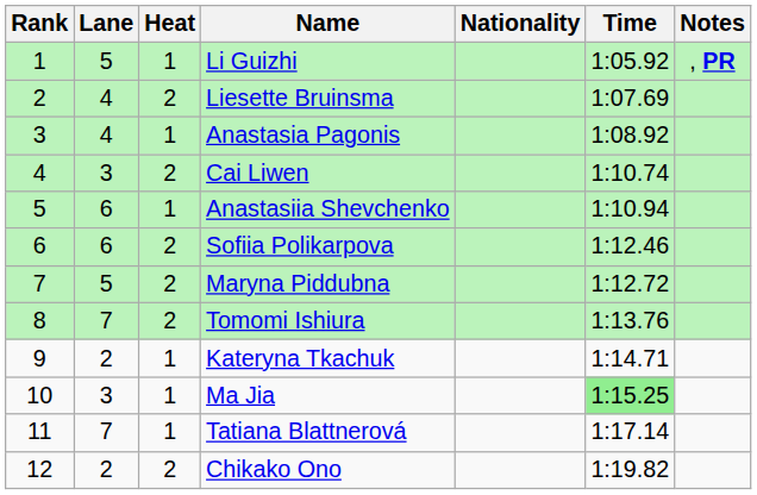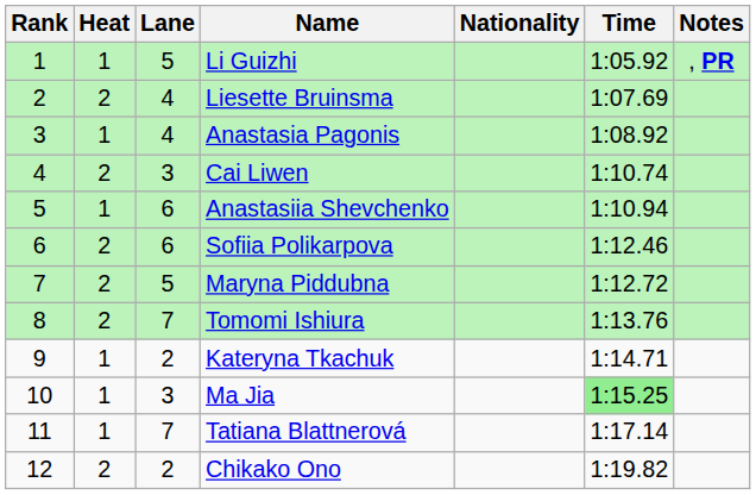 <table class="wikitable sortable" style="text-align:center">
 <tr>
 <th>Rank</th>
+<th>Heat</th>
 <th>Lane</th>
-<th>Heat</th>
 <th>Name</th>
 <th>Nationality</th>
 <th>Time</th>
 <th>Notes</th>
 </tr>
 <tr bgcolor=bbf3bb>
 <td>1</td>
+<td>1</td>
 <td>5</td>
-<td>1</td>
 <td align=left><a href='#'>Li Guizhi</a></td>
 <td align=left></td>
 <td>1:05.92</td>
 <td>, <strong><a href='#'>PR</a></strong></td>
 </tr>
 <tr bgcolor=bbf3bb>
 <td>2</td>
+<td>2</td>
 <td>4</td>
-<td>2</td>
 <td align=left><a href='#'>Liesette Bruinsma</a></td>
 <td align=left></td>
 <td>1:07.69</td>
 <td></td>
 </tr>
 <tr bgcolor=bbf3bb>
 <td>3</td>
+<td>1</td>
 <td>4</td>
-<td>1</td>
 <td align=left><a href='#'>Anastasia Pagonis</a></td>
 <td align=left></td>
 <td>1:08.92</td>
 <td></td>
 </tr>
 <tr bgcolor=bbf3bb>
 <td>4</td>
+<td>2</td>
 <td>3</td>
-<td>2</td>
 <td align=left><a href='#'>Cai Liwen</a></td>
 <td align=left></td>
 <td>1:10.74</td>
 <td></td>
 </tr>
 <tr bgcolor=bbf3bb>
 <td>5</td>
+<td>1</td>
 <td>6</td>
-<td>1</td>
 <td align=left><a href='#'>Anastasiia Shevchenko</a></td>
 <td align=left></td>
 <td>1:10.94</td>
 <td></td>
 </tr>
 <tr bgcolor=bbf3bb>
 <td>6</td>
+<td>2</td>
 <td>6</td>
-<td>2</td>
 <td align=left><a href='#'>Sofiia Polikarpova</a></td>
 <td align=left></td>
 <td>1:12.46</td>
 <td></td>
 </tr>
 <tr bgcolor=bbf3bb>
 <td>7</td>
+<td>2</td>
 <td>5</td>
-<td>2</td>
 <td align=left><a href='#'>Maryna Piddubna</a></td>
 <td align=left></td>
 <td>1:12.72</td>
 <td></td>
 </tr>
 <tr bgcolor=bbf3bb>
 <td>8</td>
+<td>2</td>
 <td>7</td>
-<td>2</td>
 <td align=left><a href='#'>Tomomi Ishiura</a></td>
 <td align=left></td>
 <td>1:13.76</td>
 <td></td>
 </tr>
 <tr>
 <td>9</td>
+<td>1</td>
 <td>2</td>
-<td>1</td>
 <td align=left><a href='#'>Kateryna Tkachuk</a></td>
 <td align=left></td>
 <td>1:14.71</td>
 <td></td>
 </tr>
 <tr>
 <td>10</td>
+<td>1</td>
 <td>3</td>
-<td>1</td>
 <td align=left><a href='#'>Ma Jia</a></td>
 <td align=left></td>
 <td style="background: lightgreen;">1:15.25</td>
 <td></td>
 </tr>
 <tr>
 <td>11</td>
+<td>1</td>
 <td>7</td>
-<td>1</td>
 <td align=left><a href='#'>Tatiana Blattnerová</a></td>
 <td align=left></td>
 <td>1:17.14</td>
 <td></td>
 </tr>
 <tr>
 <td>12</td>
 <td>2</td>
 <td>2</td>
 <td align=left><a href='#'>Chikako Ono</a></td>
 <td align=left></td>
 <td>1:19.82</td>
 <td></td>
 </tr>
 </table>
